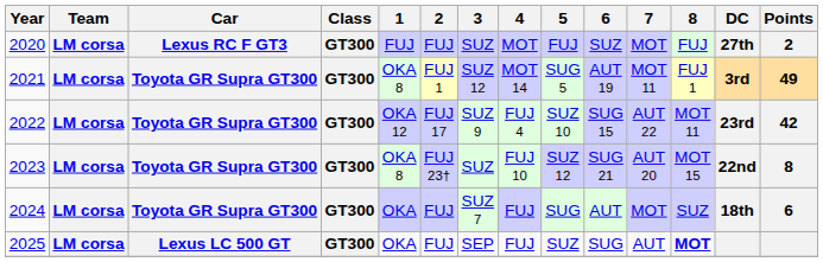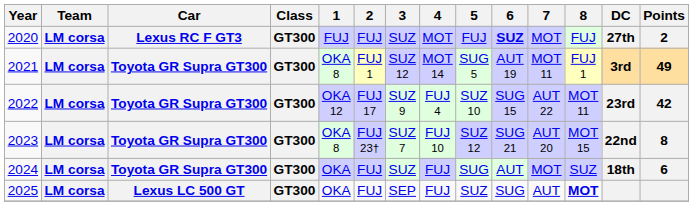 <table class="wikitable" style="text-align:center; font-size:90%">
 <tr>
 <th>Year</th>
 <th>Team</th>
 <th>Car</th>
 <th>Class</th>
 <th>1</th>
 <th>2</th>
 <th>3</th>
 <th>4</th>
 <th>5</th>
 <th>6</th>
 <th>7</th>
 <th>8</th>
 <th>DC</th>
 <th>Points</th>
 </tr>
 <tr>
 <td><a href='#'>2020</a></td>
 <th><a href='#'>LM corsa</a></th>
 <th><a href='#'>Lexus RC F GT3</a></th>
 <th>GT300</th>
 <td style="background:#CFCFFF;"><a href='#'>FUJ</a><br></td>
 <td style="background:#CFCFFF;"><a href='#'>FUJ</a><br></td>
 <td style="background:#CFCFFF;"><a href='#'>SUZ</a><br></td>
 <td style="background:#CFCFFF;"><a href='#'>MOT</a><br></td>
 <td style="background:#CFCFFF;"><a href='#'>FUJ</a><br></td>
-<td style="background:#CFCFFF;"><a href='#'>SUZ</a><br></td>
+<td style="background:#CFCFFF;"><strong><a href='#'>SUZ</a><br></strong></td>
 <td style="background:#CFCFFF;"><a href='#'>MOT</a><br></td>
 <td style="background:#DFFFDF;"><a href='#'>FUJ</a><br></td>
 <th>27th</th>
 <th>2</th>
 </tr>
 <tr>
 <td><a href='#'>2021</a></td>
 <th><a href='#'>LM corsa</a></th>
 <th><a href='#'>Toyota GR Supra GT300</a></th>
 <th>GT300</th>
 <td bgcolor="#DFFFDF"><a href='#'>OKA</a><br><small>8</small></td>
 <td bgcolor="#FFFFBF"><a href='#'>FUJ</a><br><small>1</small></td>
 <td bgcolor="#CFCFFF"><a href='#'>SUZ</a><br><small>12</small></td>
 <td bgcolor="#CFCFFF"><a href='#'>MOT</a><br><small>14</small></td>
 <td bgcolor="#DFFFDF"><a href='#'>SUG</a><br><small>5</small></td>
 <td bgcolor="#CFCFFF"><a href='#'>AUT</a><br><small>19</small></td>
 <td bgcolor="#CFCFFF"><a href='#'>MOT</a><br><small>11</small></td>
 <td bgcolor="#FFFFBF"><a href='#'>FUJ</a><br><small>1</small></td>
 <th style="background:#FFDF9F;">3rd</th>
 <th style="background:#FFDF9F;">49</th>
 </tr>
 <tr>
 <td><a href='#'>2022</a></td>
 <th><a href='#'>LM corsa</a></th>
 <th><a href='#'>Toyota GR Supra GT300</a></th>
 <th>GT300</th>
 <td style="background:#CFCFFF;"><a href='#'>OKA</a><br><small>12</small></td>
 <td style="background:#CFCFFF;"><a href='#'>FUJ</a><br><small>17</small></td>
 <td style="background:#DFFFDF;"><a href='#'>SUZ</a><br><small>9</small></td>
 <td style="background:#DFFFDF;"><a href='#'>FUJ</a><br><small>4</small></td>
 <td style="background:#DFFFDF;"><a href='#'>SUZ</a><br><small>10</small></td>
 <td style="background:#CFCFFF;"><a href='#'>SUG</a><br><small>15</small></td>
 <td style="background:#CFCFFF;"><a href='#'>AUT</a><br><small>22</small></td>
 <td style="background:#CFCFFF;"><a href='#'>MOT</a><br><small>11</small></td>
 <th>23rd</th>
 <th>42</th>
 </tr>
 <tr>
 <td><a href='#'>2023</a></td>
 <th><a href='#'>LM corsa</a></th>
 <th><a href='#'>Toyota GR Supra GT300</a></th>
 <th>GT300</th>
 <td style="background:#DFFFDF;"><a href='#'>OKA</a><br><small>8</small></td>
 <td style="background:#CFCFFF;"><a href='#'>FUJ</a><br><small>23†</small></td>
-<td style="background:#DFFFDF;"><a href='#'>SUZ</a><br></td>
+<td style="background:#DFFFDF;"><a href='#'>SUZ</a><br><small>7</small></td>
 <td style="background:#DFFFDF;"><a href='#'>FUJ</a><br><small>10</small></td>
 <td style="background:#CFCFFF;"><a href='#'>SUZ</a><br><small>12</small></td>
 <td style="background:#CFCFFF;"><a href='#'>SUG</a><br><small>21</small></td>
 <td style="background:#CFCFFF;"><a href='#'>AUT</a><br><small>20</small></td>
 <td style="background:#CFCFFF;"><a href='#'>MOT</a><br><small>15</small></td>
 <th>22nd</th>
 <th>8</th>
 </tr>
 <tr>
 <td><a href='#'>2024</a></td>
 <th><a href='#'>LM corsa</a></th>
 <th><a href='#'>Toyota GR Supra GT300</a></th>
 <th>GT300</th>
 <td style="background:#CFCFFF;"><a href='#'>OKA</a><br></td>
 <td style="background:#CFCFFF;"><a href='#'>FUJ</a><br></td>
-<td style="background:#DFFFDF;"><a href='#'>SUZ</a><br><small>7</small></td>
+<td style="background:#DFFFDF;"><a href='#'>SUZ</a><br></td>
 <td style="background:#CFCFFF;"><a href='#'>FUJ</a><br></td>
 <td style="background:#DFFFDF;"><a href='#'>SUG</a><br></td>
 <td style="background:#DFFFDF;"><a href='#'>AUT</a><br></td>
 <td style="background:#CFCFFF;"><a href='#'>MOT</a><br></td>
 <td style="background:#CFCFFF;"><a href='#'>SUZ</a><br></td>
 <th>18th</th>
 <th>6</th>
 </tr>
 <tr>
 <td><a href='#'>2025</a></td>
 <th><a href='#'>LM corsa</a></th>
 <th><a href='#'>Lexus LC 500 GT</a></th>
 <th>GT300</th>
 <td style="background:#;"><a href='#'>OKA</a><br></td>
 <td style="background:#;"><a href='#'>FUJ</a><br></td>
 <td style="background:#;"><a href='#'>SEP</a><br></td>
 <td style="background:#;"><a href='#'>FUJ</a><br></td>
 <td style="background:#;"><a href='#'>SUZ</a><br></td>
 <td style="background:#;"><a href='#'>SUG</a><br></td>
 <td style="background:#;"><a href='#'>AUT</a><br></td>
 <td style="background:#;"><strong><a href='#'>MOT</a><br></strong></td>
 <th></th>
 <th></th>
 </tr>
 <tr>
 </tr>
 </table>
